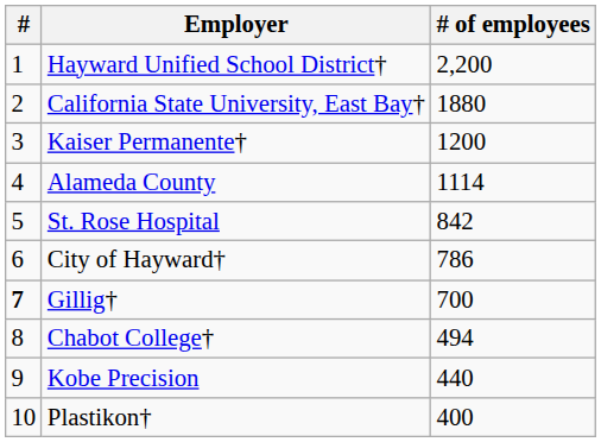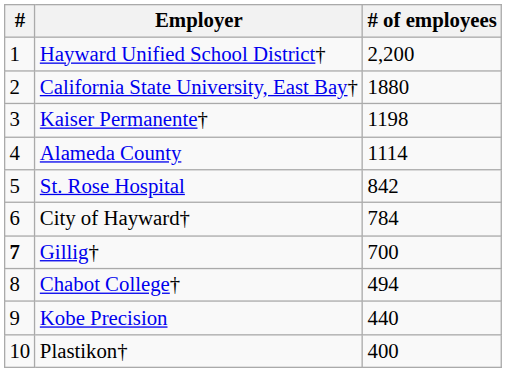 <table class="wikitable">
 <tr>
 <th>#</th>
 <th>Employer</th>
 <th># of employees</th>
 </tr>
 <tr>
 <td>1</td>
 <td><a href='#'>Hayward Unified School District</a>†</td>
 <td>2,200</td>
 </tr>
 <tr>
 <td>2</td>
 <td><a href='#'>California State University, East Bay</a>†</td>
 <td>1880</td>
 </tr>
 <tr>
 <td>3</td>
 <td><a href='#'>Kaiser Permanente</a>†</td>
-<td>1200</td>
+<td>1198</td>
 </tr>
 <tr>
 <td>4</td>
 <td><a href='#'>Alameda County</a></td>
 <td>1114</td>
 </tr>
 <tr>
 <td>5</td>
 <td><a href='#'>St. Rose Hospital</a></td>
 <td>842</td>
 </tr>
 <tr>
 <td>6</td>
 <td>City of Hayward†</td>
-<td>786</td>
+<td>784</td>
 </tr>
 <tr>
 <td><strong>7</strong></td>
 <td><a href='#'>Gillig</a>†</td>
 <td>700</td>
 </tr>
 <tr>
 <td>8</td>
 <td><a href='#'>Chabot College</a>†</td>
 <td>494</td>
 </tr>
 <tr>
 <td>9</td>
 <td><a href='#'>Kobe Precision</a></td>
 <td>440</td>
 </tr>
 <tr>
 <td>10</td>
 <td>Plastikon†</td>
 <td>400</td>
 </tr>
 </table>
